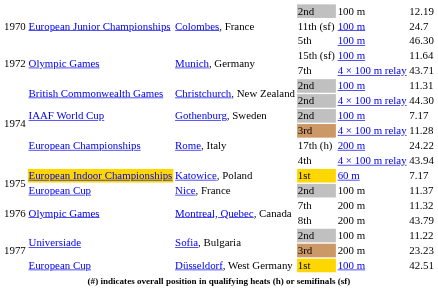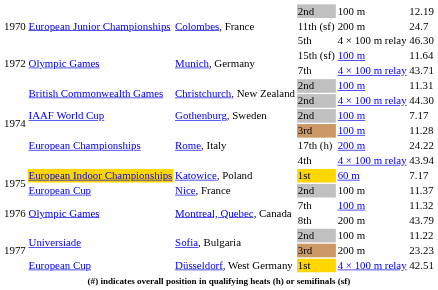 <table>
 <tr>
 <td rowspan=3>1970</td>
 <td rowspan=3><a href='#'>European Junior Championships</a></td>
 <td rowspan=3><a href='#'>Colombes</a>, France</td>
 <td bgcolor=silver>2nd</td>
 <td>100 m</td>
 <td>12.19</td>
 </tr>
 <tr>
 <td>11th (sf)</td>
-<td><a href='#'>100 m</a></td>
+<td>200 m</td>
 <td>24.7</td>
 </tr>
 <tr>
 <td>5th</td>
-<td><a href='#'>100 m</a></td>
+<td>4 × 100 m relay</td>
 <td>46.30</td>
 </tr>
 <tr>
 <td rowspan=2>1972</td>
 <td rowspan=2><a href='#'>Olympic Games</a></td>
 <td rowspan=2><a href='#'>Munich</a>, Germany</td>
 <td>15th (sf)</td>
 <td><a href='#'>100 m</a></td>
 <td>11.64</td>
 </tr>
 <tr>
 <td>7th</td>
 <td><a href='#'>4 × 100 m relay</a></td>
 <td>43.71</td>
 </tr>
 <tr>
 <td rowspan=6>1974</td>
 <td rowspan=2><a href='#'>British Commonwealth Games</a></td>
 <td rowspan=2><a href='#'>Christchurch</a>, New Zealand</td>
 <td bgcolor=silver>2nd</td>
 <td><a href='#'>100 m</a></td>
 <td>11.31</td>
 </tr>
 <tr>
 <td bgcolor=silver>2nd</td>
 <td><a href='#'>4 × 100 m relay</a></td>
 <td>44.30</td>
 </tr>
 <tr>
 <td><a href='#'>IAAF World Cup</a></td>
 <td><a href='#'>Gothenburg</a>, Sweden</td>
 <td bgcolor=silver>2nd</td>
 <td><a href='#'>100 m</a></td>
 <td>7.17</td>
 </tr>
 <tr>
 <td rowspan=3><a href='#'>European Championships</a></td>
 <td rowspan=3><a href='#'>Rome</a>, Italy</td>
 <td bgcolor=cc9966>3rd</td>
-<td><a href='#'>4 × 100 m relay</a></td>
+<td><a href='#'>100 m</a></td>
 <td>11.28</td>
 </tr>
 <tr>
 <td>17th (h)</td>
 <td><a href='#'>200 m</a></td>
 <td>24.22</td>
 </tr>
 <tr>
 <td>4th</td>
 <td><a href='#'>4 × 100 m relay</a></td>
 <td>43.94</td>
 </tr>
 <tr>
 <td rowspan=2>1975</td>
 <td style="background: gold;"><a href='#'>European Indoor Championships</a></td>
 <td><a href='#'>Katowice</a>, Poland</td>
 <td bgcolor=gold>1st</td>
 <td><a href='#'>60 m</a></td>
 <td>7.17</td>
 </tr>
 <tr>
 <td><a href='#'>European Cup</a></td>
 <td><a href='#'>Nice</a>, France</td>
 <td bgcolor=silver>2nd</td>
 <td>100 m</td>
 <td>11.37</td>
 </tr>
 <tr>
 <td rowspan=2>1976</td>
 <td rowspan=2><a href='#'>Olympic Games</a></td>
 <td rowspan=2><a href='#'>Montreal, Quebec</a>, Canada</td>
 <td>7th</td>
-<td>200 m</td>
+<td><a href='#'>100 m</a></td>
 <td>11.32</td>
 </tr>
 <tr>
 <td>8th</td>
 <td>200 m</td>
 <td>43.79</td>
 </tr>
 <tr>
 <td rowspan=3>1977</td>
 <td rowspan=2><a href='#'>Universiade</a></td>
 <td rowspan=2><a href='#'>Sofia</a>, Bulgaria</td>
 <td bgcolor=silver>2nd</td>
 <td>100 m</td>
 <td>11.22</td>
 </tr>
 <tr>
 <td bgcolor=cc9966>3rd</td>
 <td>200 m</td>
 <td>23.23</td>
 </tr>
 <tr>
 <td><a href='#'>European Cup</a></td>
 <td><a href='#'>Düsseldorf</a>, West Germany</td>
 <td bgcolor=gold>1st</td>
-<td><a href='#'>100 m</a></td>
+<td><a href='#'>4 × 100 m relay</a></td>
 <td>42.51</td>
 </tr>
 <tr>
 <th colspan=6><small><strong>(#) indicates overall position in qualifying heats (h) or semifinals (sf)</strong></small></th>
 </tr>
 </table>
